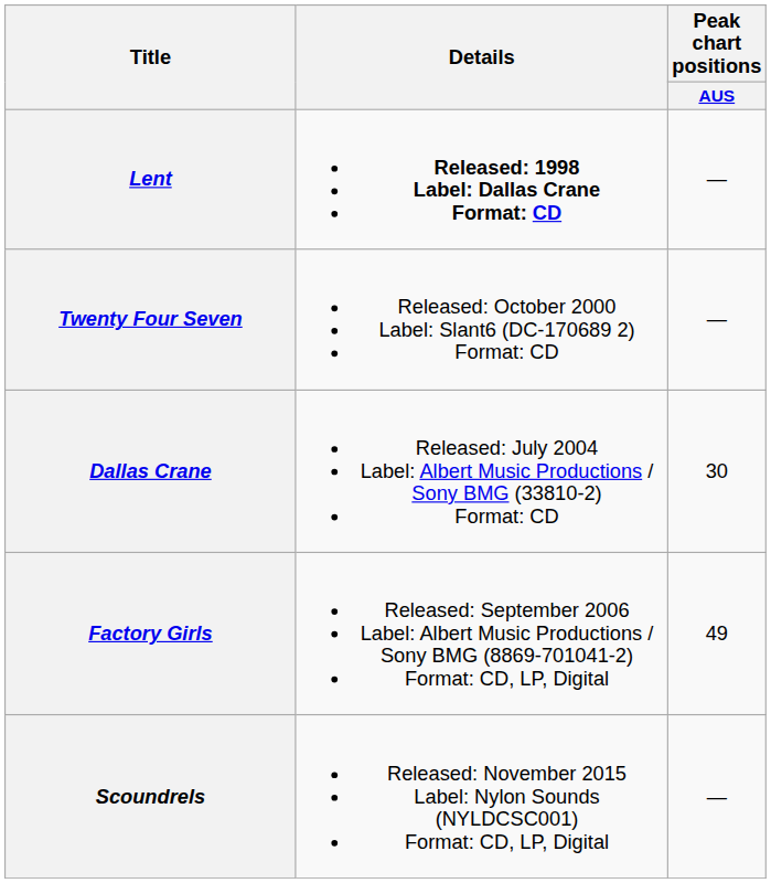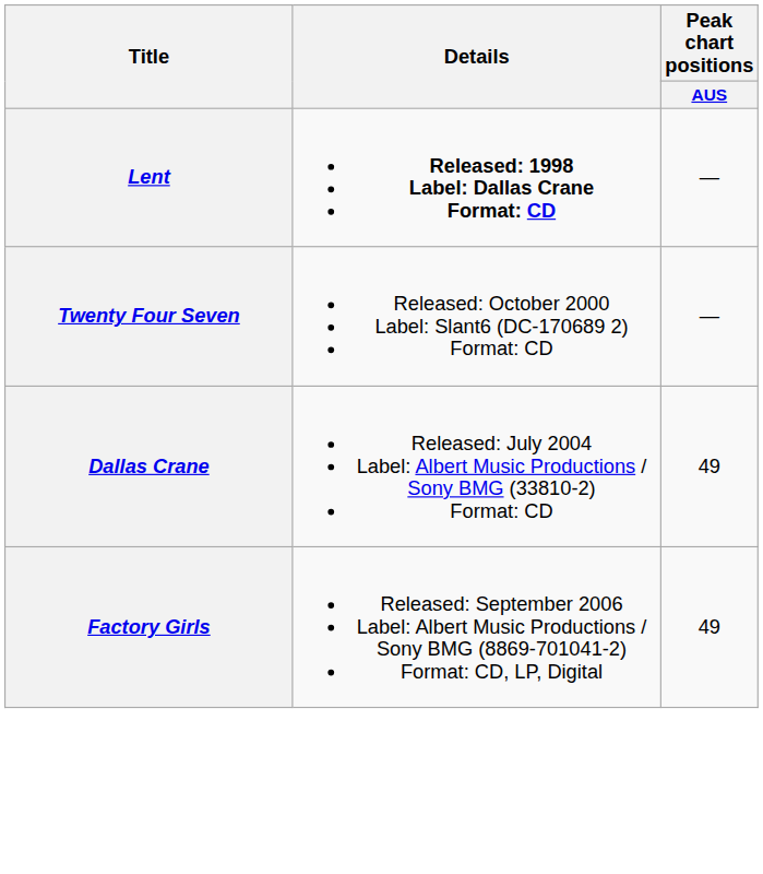 <table class="wikitable plainrowheaders" style="text-align:center;" border="1">
 <tr>
 <th scope="col" rowspan="2" style="width:14em;">Title</th>
 <th scope="col" rowspan="2" style="width:18em;">Details</th>
 <th scope="col" colspan="1">Peak chart positions</th>
 </tr>
 <tr>
 <th scope="col" style="width:3em;font-size:85%;"><a href='#'>AUS</a><br></th>
 </tr>
 <tr>
 <th scope="row"><em><a href='#'>Lent</a></em></th>
 <td><strong><br><ul><li>Released: 1998</li><li>Label: Dallas Crane</li><li>Format: <a href='#'>CD</a></li></ul></strong></td>
 <td align="center">—</td>
 </tr>
 <tr>
 <th scope="row"><em><a href='#'>Twenty Four Seven</a></em></th>
 <td><br><ul><li>Released: October 2000</li><li>Label: Slant6 (DC-170689 2)</li><li>Format: CD</li></ul></td>
 <td align="center">—</td>
 </tr>
 <tr>
 <th scope="row"><em><a href='#'>Dallas Crane</a></em></th>
 <td><br><ul><li>Released: July 2004</li><li>Label: <a href='#'>Albert Music Productions</a> / <a href='#'>Sony BMG</a> (33810-2)</li><li>Format: CD</li></ul></td>
-<td align="center">30</td>
+<td align="center">49</td>
 </tr>
 <tr>
 <th scope="row"><em><a href='#'>Factory Girls</a></em></th>
 <td><br><ul><li>Released: September 2006</li><li>Label: Albert Music Productions / Sony BMG (8869-701041-2)</li><li>Format: CD, LP, Digital</li></ul></td>
 <td align="center">49</td>
 </tr>
-<tr>
-<th scope="row"><em>Scoundrels</em></th>
-<td><br><ul><li>Released: November 2015</li><li>Label: Nylon Sounds (NYLDCSC001)</li><li>Format: CD, LP, Digital</li></ul></td>
-<td align="center">—</td>
-</tr>
 </table>
